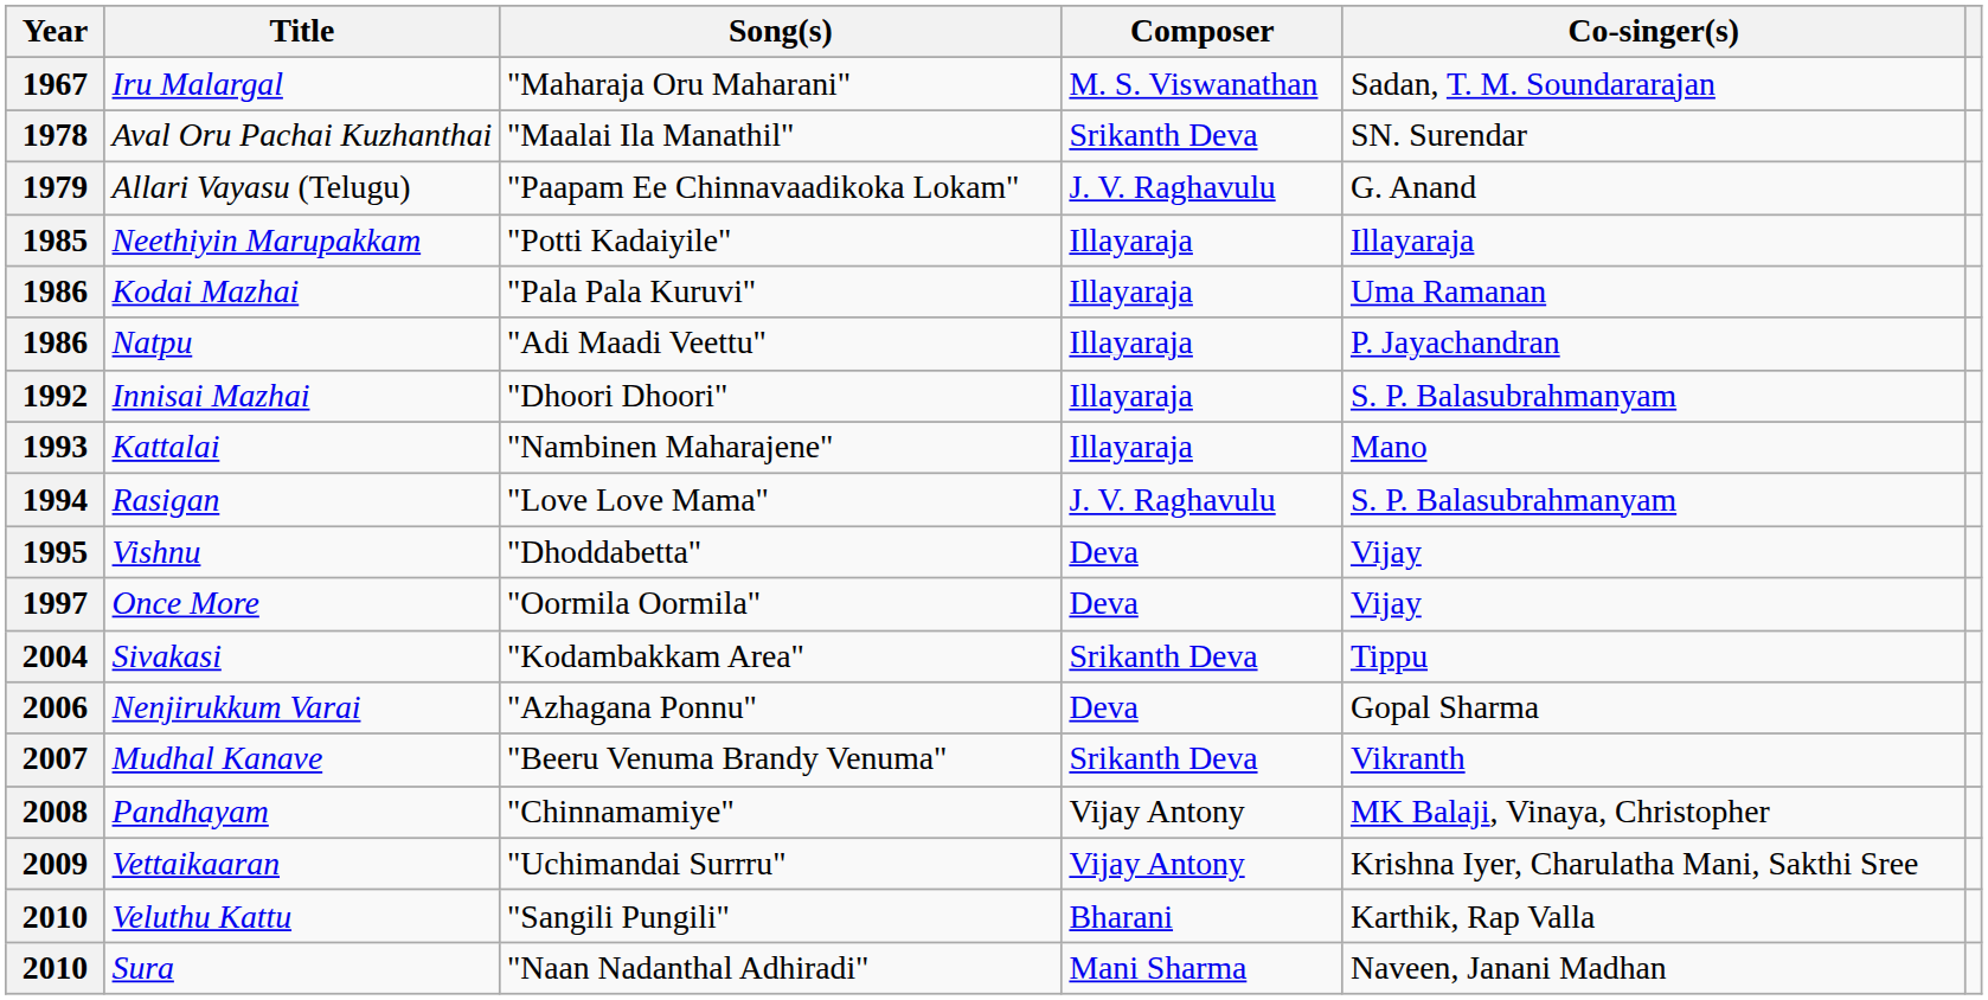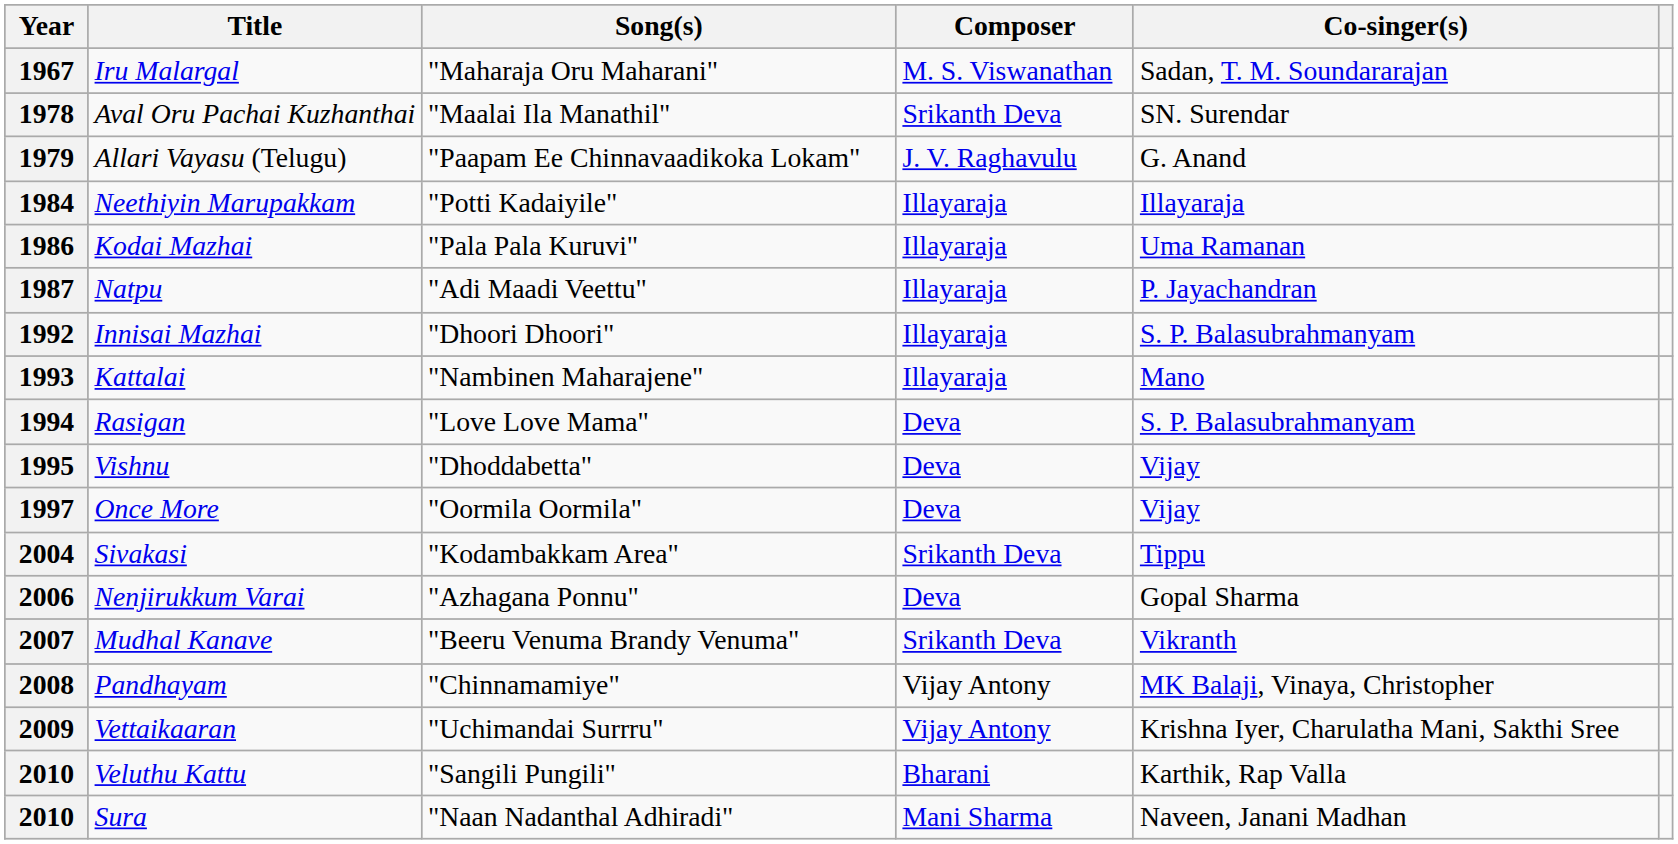 <table class="wikitable plainrowheaders sortable">
 <tr>
 <th scope="col" style="width:5%;">Year</th>
 <th scope="col" style="width:20%;">Title</th>
 <th>Song(s)</th>
 <th>Composer</th>
 <th class="unsortable">Co-singer(s)</th>
 <th class="unsortable"></th>
 </tr>
 <tr>
 <th scope="row">1967</th>
 <td><em><a href='#'>Iru Malargal</a></em></td>
 <td>"Maharaja Oru Maharani"</td>
 <td><a href='#'>M. S. Viswanathan</a></td>
 <td>Sadan, <a href='#'>T. M. Soundararajan</a></td>
 <td style="text-align: center;"></td>
 </tr>
 <tr>
 <th scope="row">1978</th>
 <td><em>Aval Oru Pachai Kuzhanthai</em></td>
 <td>"Maalai Ila Manathil"</td>
 <td><a href='#'>Srikanth Deva</a></td>
 <td>SN. Surendar</td>
 <td style="text-align: center;"></td>
 </tr>
 <tr>
 <th scope="row">1979</th>
 <td><em>Allari Vayasu</em> (Telugu)</td>
 <td>"Paapam Ee Chinnavaadikoka Lokam"</td>
 <td><a href='#'>J. V. Raghavulu</a></td>
 <td>G. Anand</td>
 <td style="text-align: center;"></td>
 </tr>
 <tr>
-<th scope="row">1985</th>
+<th scope="row">1984</th>
 <td><em><a href='#'>Neethiyin Marupakkam</a></em></td>
 <td>"Potti Kadaiyile"</td>
 <td><a href='#'>Illayaraja</a></td>
 <td><a href='#'>Illayaraja</a></td>
 <td style="text-align: center;"></td>
 </tr>
 <tr>
 <th scope="row">1986</th>
 <td><em><a href='#'>Kodai Mazhai</a></em></td>
 <td>"Pala Pala Kuruvi"</td>
 <td><a href='#'>Illayaraja</a></td>
 <td><a href='#'>Uma Ramanan</a></td>
 <td style="text-align: center;"></td>
 </tr>
 <tr>
-<th scope="row">1986</th>
+<th scope="row">1987</th>
 <td><em><a href='#'>Natpu</a></em></td>
 <td>"Adi Maadi Veettu"</td>
 <td><a href='#'>Illayaraja</a></td>
 <td><a href='#'>P. Jayachandran</a></td>
 <td style="text-align: center;"></td>
 </tr>
 <tr>
 <th scope="row">1992</th>
 <td><em><a href='#'>Innisai Mazhai</a></em></td>
 <td>"Dhoori Dhoori"</td>
 <td><a href='#'>Illayaraja</a></td>
 <td><a href='#'>S. P. Balasubrahmanyam</a></td>
 <td style="text-align: center;"></td>
 </tr>
 <tr>
 <th scope="row">1993</th>
 <td><em><a href='#'>Kattalai</a></em></td>
 <td>"Nambinen Maharajene"</td>
 <td><a href='#'>Illayaraja</a></td>
 <td><a href='#'>Mano</a></td>
 <td style="text-align: center;"></td>
 </tr>
 <tr>
 <th scope="row">1994</th>
 <td><em><a href='#'>Rasigan</a></em></td>
 <td>"Love Love Mama"</td>
-<td><a href='#'>J. V. Raghavulu</a></td>
+<td><a href='#'>Deva</a></td>
 <td><a href='#'>S. P. Balasubrahmanyam</a></td>
 <td style="text-align: center;"></td>
 </tr>
 <tr>
 <th scope="row">1995</th>
 <td><em><a href='#'>Vishnu</a></em></td>
 <td>"Dhoddabetta"</td>
 <td><a href='#'>Deva</a></td>
 <td><a href='#'>Vijay</a></td>
 <td style="text-align: center;"></td>
 </tr>
 <tr>
 <th scope="row">1997</th>
 <td><em><a href='#'>Once More</a></em></td>
 <td>"Oormila Oormila"</td>
 <td><a href='#'>Deva</a></td>
 <td><a href='#'>Vijay</a></td>
 <td style="text-align: center;"></td>
 </tr>
 <tr>
 <th scope="row">2004</th>
 <td><em><a href='#'>Sivakasi</a></em></td>
 <td>"Kodambakkam Area"</td>
 <td><a href='#'>Srikanth Deva</a></td>
 <td><a href='#'>Tippu</a></td>
 <td style="text-align: center;"></td>
 </tr>
 <tr>
 <th scope="row">2006</th>
 <td><em><a href='#'>Nenjirukkum Varai</a></em></td>
 <td>"Azhagana Ponnu"</td>
 <td><a href='#'>Deva</a></td>
 <td>Gopal Sharma</td>
 <td style="text-align: center;"></td>
 </tr>
 <tr>
 <th scope="row">2007</th>
 <td><em><a href='#'>Mudhal Kanave</a></em></td>
 <td>"Beeru Venuma Brandy Venuma"</td>
 <td><a href='#'>Srikanth Deva</a></td>
 <td><a href='#'>Vikranth</a></td>
 <td style="text-align: center;"></td>
 </tr>
 <tr>
 <th scope="row">2008</th>
 <td><em><a href='#'>Pandhayam</a></em></td>
 <td>"Chinnamamiye"</td>
 <td>Vijay Antony</td>
 <td><a href='#'>MK Balaji</a>, Vinaya, Christopher</td>
 <td style="text-align: center;"></td>
 </tr>
 <tr>
 <th scope="row">2009</th>
 <td><em><a href='#'>Vettaikaaran</a></em></td>
 <td>"Uchimandai Surrru"</td>
 <td><a href='#'>Vijay Antony</a></td>
 <td>Krishna Iyer, Charulatha Mani, Sakthi Sree</td>
 <td style="text-align: center;"></td>
 </tr>
 <tr>
 <th scope="row">2010</th>
 <td><em><a href='#'>Veluthu Kattu</a></em></td>
 <td>"Sangili Pungili"</td>
 <td><a href='#'>Bharani</a></td>
 <td>Karthik, Rap Valla</td>
 <td style="text-align: center;"></td>
 </tr>
 <tr>
 <th scope="row">2010</th>
 <td><em><a href='#'>Sura</a></em></td>
 <td>"Naan Nadanthal Adhiradi"</td>
 <td><a href='#'>Mani Sharma</a></td>
 <td>Naveen, Janani Madhan</td>
 <td style="text-align: center;"></td>
 </tr>
 </table>
